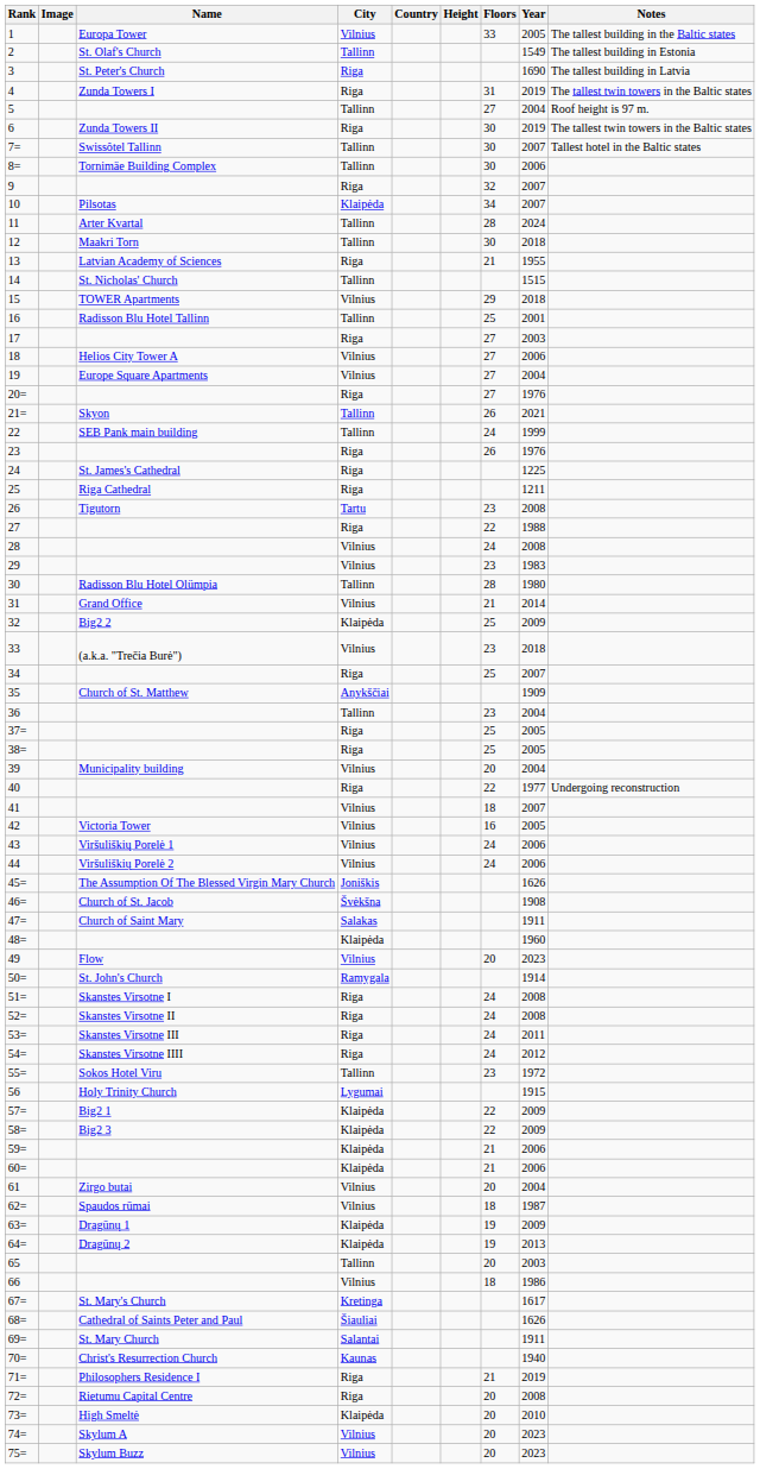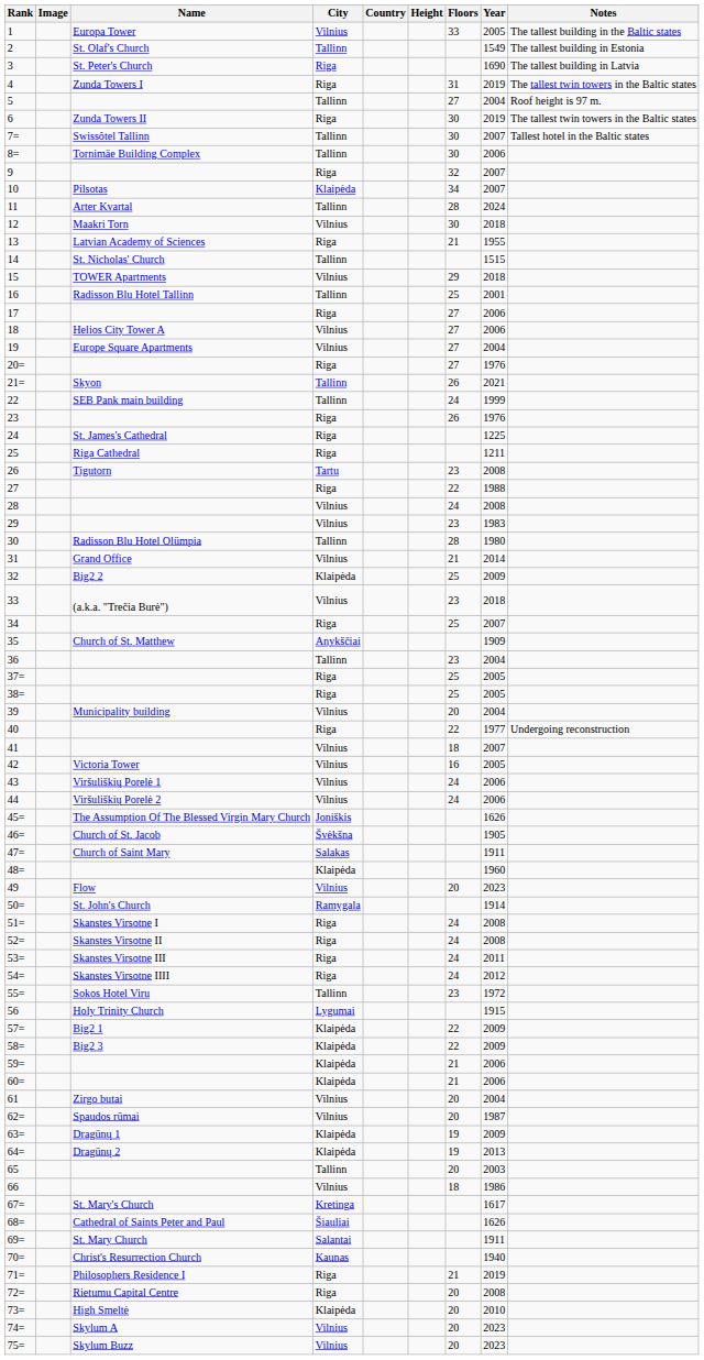 <table class="wikitable sortable">
 <tr>
 <th>Rank</th>
 <th class="unsortable">Image</th>
 <th>Name</th>
 <th>City</th>
 <th>Country</th>
 <th>Height</th>
 <th>Floors</th>
 <th>Year</th>
 <th class="unsortable">Notes</th>
 </tr>
 <tr>
 <td>1</td>
 <td></td>
 <td><a href='#'>Europa Tower</a></td>
 <td><a href='#'>Vilnius</a></td>
 <td></td>
 <td></td>
 <td>33</td>
 <td>2005</td>
 <td>The tallest building in the <a href='#'>Baltic states</a></td>
 </tr>
 <tr>
 <td>2</td>
 <td></td>
 <td><a href='#'>St. Olaf's Church</a></td>
 <td><a href='#'>Tallinn</a></td>
 <td></td>
 <td></td>
 <td></td>
 <td>1549</td>
 <td>The tallest building in Estonia</td>
 </tr>
 <tr>
 <td>3</td>
 <td></td>
 <td><a href='#'>St. Peter's Church</a></td>
 <td><a href='#'>Riga</a></td>
 <td></td>
 <td></td>
 <td></td>
 <td>1690</td>
 <td>The tallest building in Latvia</td>
 </tr>
 <tr>
 <td>4</td>
 <td></td>
 <td><a href='#'>Zunda Towers I</a></td>
 <td>Riga</td>
 <td></td>
 <td></td>
 <td>31</td>
 <td>2019</td>
 <td>The <a href='#'>tallest twin towers</a> in the Baltic states</td>
 </tr>
 <tr>
 <td>5</td>
 <td></td>
 <td></td>
 <td>Tallinn</td>
 <td></td>
 <td></td>
 <td>27</td>
 <td>2004</td>
 <td>Roof height is 97 m.</td>
 </tr>
 <tr>
 <td>6</td>
 <td></td>
 <td><a href='#'>Zunda Towers II</a></td>
 <td>Riga</td>
 <td></td>
 <td></td>
 <td>30</td>
 <td>2019</td>
 <td>The tallest twin towers in the Baltic states</td>
 </tr>
 <tr>
 <td>7=</td>
 <td></td>
 <td><a href='#'>Swissôtel Tallinn</a></td>
 <td>Tallinn</td>
 <td></td>
 <td></td>
 <td>30</td>
 <td>2007</td>
 <td>Tallest hotel in the Baltic states</td>
 </tr>
 <tr>
 <td>8=</td>
 <td></td>
 <td><a href='#'>Tornimäe Building Complex</a></td>
 <td>Tallinn</td>
 <td></td>
 <td></td>
 <td>30</td>
 <td>2006</td>
 <td> </td>
 </tr>
 <tr>
 <td>9</td>
 <td></td>
 <td></td>
 <td>Riga</td>
 <td></td>
 <td></td>
 <td>32</td>
 <td>2007</td>
 <td></td>
 </tr>
 <tr>
 <td>10</td>
 <td></td>
 <td><a href='#'>Pilsotas</a></td>
 <td><a href='#'>Klaipėda</a></td>
 <td></td>
 <td></td>
 <td>34</td>
 <td>2007</td>
 <td></td>
 </tr>
 <tr>
 <td>11</td>
 <td></td>
 <td><a href='#'>Arter Kvartal</a></td>
 <td>Tallinn</td>
 <td></td>
 <td></td>
 <td>28</td>
 <td>2024</td>
 <td></td>
 </tr>
 <tr>
 <td>12</td>
 <td></td>
 <td><a href='#'>Maakri Torn</a></td>
-<td>Tallinn</td>
+<td>Vilnius</td>
 <td></td>
 <td></td>
 <td>30</td>
 <td>2018</td>
 <td></td>
 </tr>
 <tr>
 <td>13</td>
 <td></td>
 <td><a href='#'>Latvian Academy of Sciences</a></td>
 <td>Riga</td>
 <td></td>
 <td></td>
 <td>21</td>
 <td>1955</td>
 <td></td>
 </tr>
 <tr>
 <td>14</td>
 <td></td>
 <td><a href='#'>St. Nicholas' Church</a></td>
 <td>Tallinn</td>
 <td></td>
 <td></td>
 <td></td>
 <td>1515</td>
 <td></td>
 </tr>
 <tr>
 <td>15</td>
 <td></td>
 <td><a href='#'>TOWER Apartments</a></td>
 <td>Vilnius</td>
 <td></td>
 <td></td>
 <td>29</td>
 <td>2018</td>
 <td></td>
 </tr>
 <tr>
 <td>16</td>
 <td></td>
 <td><a href='#'>Radisson Blu Hotel Tallinn</a></td>
 <td>Tallinn</td>
 <td></td>
 <td></td>
 <td>25</td>
 <td>2001</td>
 <td></td>
 </tr>
 <tr>
 <td>17</td>
 <td></td>
 <td></td>
 <td>Riga</td>
 <td></td>
 <td></td>
 <td>27</td>
-<td>2003</td>
+<td>2006</td>
 <td></td>
 </tr>
 <tr>
 <td>18</td>
 <td></td>
 <td><a href='#'>Helios City Tower A</a></td>
 <td>Vilnius</td>
 <td></td>
 <td></td>
 <td>27</td>
 <td>2006</td>
 <td></td>
 </tr>
 <tr>
 <td>19</td>
 <td></td>
 <td><a href='#'>Europe Square Apartments</a></td>
 <td>Vilnius</td>
 <td></td>
 <td></td>
 <td>27</td>
 <td>2004</td>
 <td></td>
 </tr>
 <tr>
 <td>20=</td>
 <td></td>
 <td></td>
 <td>Riga</td>
 <td></td>
 <td></td>
 <td>27</td>
 <td>1976</td>
 <td></td>
 </tr>
 <tr>
 <td>21=</td>
 <td></td>
 <td><a href='#'>Skyon</a></td>
 <td><a href='#'>Tallinn</a></td>
 <td></td>
 <td></td>
 <td>26</td>
 <td>2021</td>
 <td></td>
 </tr>
 <tr>
 <td>22</td>
 <td></td>
 <td><a href='#'>SEB Pank main building</a></td>
 <td>Tallinn</td>
 <td></td>
 <td></td>
 <td>24</td>
 <td>1999</td>
 <td></td>
 </tr>
 <tr>
 <td>23</td>
 <td></td>
 <td></td>
 <td>Riga</td>
 <td></td>
 <td></td>
 <td>26</td>
 <td>1976</td>
 <td></td>
 </tr>
 <tr>
 <td>24</td>
 <td></td>
 <td><a href='#'>St. James's Cathedral</a></td>
 <td>Riga</td>
 <td></td>
 <td></td>
 <td></td>
 <td>1225</td>
 <td></td>
 </tr>
 <tr>
 <td>25</td>
 <td></td>
 <td><a href='#'>Riga Cathedral</a></td>
 <td>Riga</td>
 <td></td>
 <td></td>
 <td></td>
 <td>1211</td>
 <td></td>
 </tr>
 <tr>
 <td>26</td>
 <td></td>
 <td><a href='#'>Tigutorn</a></td>
 <td><a href='#'>Tartu</a></td>
 <td></td>
 <td></td>
 <td>23</td>
 <td>2008</td>
 <td></td>
 </tr>
 <tr>
 <td>27</td>
 <td></td>
 <td></td>
 <td>Riga</td>
 <td></td>
 <td></td>
 <td>22</td>
 <td>1988</td>
 <td></td>
 </tr>
 <tr>
 <td>28</td>
 <td></td>
 <td></td>
 <td>Vilnius</td>
 <td></td>
 <td></td>
 <td>24</td>
 <td>2008</td>
 <td></td>
 </tr>
 <tr>
 <td>29</td>
 <td></td>
 <td></td>
 <td>Vilnius</td>
 <td></td>
 <td></td>
 <td>23</td>
 <td>1983</td>
 <td></td>
 </tr>
 <tr>
 <td>30</td>
 <td></td>
 <td><a href='#'>Radisson Blu Hotel Olümpia</a></td>
 <td>Tallinn</td>
 <td></td>
 <td></td>
 <td>28</td>
 <td>1980</td>
 <td></td>
 </tr>
 <tr>
 <td>31</td>
 <td></td>
 <td><a href='#'>Grand Office</a></td>
 <td>Vilnius</td>
 <td></td>
 <td></td>
 <td>21</td>
 <td>2014</td>
 <td></td>
 </tr>
 <tr>
 <td>32</td>
 <td></td>
 <td><a href='#'>Big2 2</a></td>
 <td>Klaipėda</td>
 <td></td>
 <td></td>
 <td>25</td>
 <td>2009</td>
 <td></td>
 </tr>
 <tr>
 <td>33</td>
 <td></td>
 <td><br>(a.k.a. "Trečia Burė")</td>
 <td>Vilnius</td>
 <td></td>
 <td></td>
 <td>23</td>
 <td>2018</td>
 <td></td>
 </tr>
 <tr>
 <td>34</td>
 <td></td>
 <td></td>
 <td>Riga</td>
 <td></td>
 <td></td>
 <td>25</td>
 <td>2007</td>
 <td></td>
 </tr>
 <tr>
 <td>35</td>
 <td></td>
 <td><a href='#'>Church of St. Matthew</a></td>
 <td><a href='#'>Anykščiai</a></td>
 <td></td>
 <td></td>
 <td></td>
 <td>1909</td>
 <td></td>
 </tr>
 <tr>
 <td>36</td>
 <td></td>
 <td></td>
 <td>Tallinn</td>
 <td></td>
 <td></td>
 <td>23</td>
 <td>2004</td>
 <td></td>
 </tr>
 <tr>
 <td>37=</td>
 <td></td>
 <td></td>
 <td>Riga</td>
 <td></td>
 <td></td>
 <td>25</td>
 <td>2005</td>
 <td></td>
 </tr>
 <tr>
 <td>38=</td>
 <td></td>
 <td></td>
 <td>Riga</td>
 <td></td>
 <td></td>
 <td>25</td>
 <td>2005</td>
 <td></td>
 </tr>
 <tr>
 <td>39</td>
 <td></td>
 <td><a href='#'>Municipality building</a></td>
 <td>Vilnius</td>
 <td></td>
 <td></td>
 <td>20</td>
 <td>2004</td>
 <td></td>
 </tr>
 <tr>
 <td>40</td>
 <td></td>
 <td></td>
 <td>Riga</td>
 <td></td>
 <td></td>
 <td>22</td>
 <td>1977</td>
 <td>Undergoing reconstruction</td>
 </tr>
 <tr>
 <td>41</td>
 <td></td>
 <td></td>
 <td>Vilnius</td>
 <td></td>
 <td></td>
 <td>18</td>
 <td>2007</td>
 <td></td>
 </tr>
 <tr>
 <td>42</td>
 <td></td>
 <td><a href='#'>Victoria Tower</a></td>
 <td>Vilnius</td>
 <td></td>
 <td></td>
 <td>16</td>
 <td>2005</td>
 <td></td>
 </tr>
 <tr>
 <td>43</td>
 <td></td>
 <td><a href='#'>Viršuliškių Porelė 1</a></td>
 <td>Vilnius</td>
 <td></td>
 <td></td>
 <td>24</td>
 <td>2006</td>
 <td></td>
 </tr>
 <tr>
 <td>44</td>
 <td></td>
 <td><a href='#'>Viršuliškių Porelė 2</a></td>
 <td>Vilnius</td>
 <td></td>
 <td></td>
 <td>24</td>
 <td>2006</td>
 <td></td>
 </tr>
 <tr>
 <td>45=</td>
 <td></td>
 <td><a href='#'>The Assumption Of The Blessed Virgin Mary Church</a></td>
 <td><a href='#'>Joniškis</a></td>
 <td></td>
 <td></td>
 <td></td>
 <td>1626</td>
 <td></td>
 </tr>
 <tr>
 <td>46=</td>
 <td></td>
 <td><a href='#'>Church of St. Jacob</a></td>
 <td><a href='#'>Švėkšna</a></td>
 <td></td>
 <td></td>
 <td></td>
-<td>1908</td>
+<td>1905</td>
 <td></td>
 </tr>
 <tr>
 <td>47=</td>
 <td></td>
 <td><a href='#'>Church of Saint Mary</a></td>
 <td><a href='#'>Salakas</a></td>
 <td></td>
 <td></td>
 <td></td>
 <td>1911</td>
 <td></td>
 </tr>
 <tr>
 <td>48=</td>
 <td></td>
 <td></td>
 <td>Klaipėda</td>
 <td></td>
 <td></td>
 <td></td>
 <td>1960</td>
 <td></td>
 </tr>
 <tr>
 <td>49</td>
 <td></td>
 <td><a href='#'>Flow</a></td>
 <td><a href='#'>Vilnius</a></td>
 <td></td>
 <td></td>
 <td>20</td>
 <td>2023</td>
 <td></td>
 </tr>
 <tr>
 <td>50=</td>
 <td></td>
 <td><a href='#'>St. John's Church</a></td>
 <td><a href='#'>Ramygala</a></td>
 <td></td>
 <td></td>
 <td></td>
 <td>1914</td>
 <td></td>
 </tr>
 <tr>
 <td>51=</td>
 <td></td>
 <td><a href='#'>Skanstes Virsotne</a> I</td>
 <td>Riga</td>
 <td></td>
 <td></td>
 <td>24</td>
 <td>2008</td>
 <td></td>
 </tr>
 <tr>
 <td>52=</td>
 <td></td>
 <td><a href='#'>Skanstes Virsotne</a> II</td>
 <td>Riga</td>
 <td></td>
 <td></td>
 <td>24</td>
 <td>2008</td>
 <td></td>
 </tr>
 <tr>
 <td>53=</td>
 <td></td>
 <td><a href='#'>Skanstes Virsotne</a> III</td>
 <td>Riga</td>
 <td></td>
 <td></td>
 <td>24</td>
 <td>2011</td>
 <td></td>
 </tr>
 <tr>
 <td>54=</td>
 <td></td>
 <td><a href='#'>Skanstes Virsotne</a> IIII</td>
 <td>Riga</td>
 <td></td>
 <td></td>
 <td>24</td>
 <td>2012</td>
 <td></td>
 </tr>
 <tr>
 <td>55=</td>
 <td></td>
 <td><a href='#'>Sokos Hotel Viru</a></td>
 <td>Tallinn</td>
 <td></td>
 <td></td>
 <td>23</td>
 <td>1972</td>
 <td></td>
 </tr>
 <tr>
 <td>56</td>
 <td></td>
 <td><a href='#'>Holy Trinity Church</a></td>
 <td><a href='#'>Lygumai</a></td>
 <td></td>
 <td></td>
 <td></td>
 <td>1915</td>
 <td></td>
 </tr>
 <tr>
 <td>57=</td>
 <td></td>
 <td><a href='#'>Big2 1</a></td>
 <td>Klaipėda</td>
 <td></td>
 <td></td>
 <td>22</td>
 <td>2009</td>
 <td></td>
 </tr>
 <tr>
 <td>58=</td>
 <td></td>
 <td><a href='#'>Big2 3</a></td>
 <td>Klaipėda</td>
 <td></td>
 <td></td>
 <td>22</td>
 <td>2009</td>
 <td></td>
 </tr>
 <tr>
 <td>59=</td>
 <td></td>
 <td></td>
 <td>Klaipėda</td>
 <td></td>
 <td></td>
 <td>21</td>
 <td>2006</td>
 <td></td>
 </tr>
 <tr>
 <td>60=</td>
 <td></td>
 <td></td>
 <td>Klaipėda</td>
 <td></td>
 <td></td>
 <td>21</td>
 <td>2006</td>
 <td></td>
 </tr>
 <tr>
 <td>61</td>
 <td></td>
 <td><a href='#'>Zirgo butai</a></td>
 <td>Vilnius</td>
 <td></td>
 <td></td>
 <td>20</td>
 <td>2004</td>
 <td></td>
 </tr>
 <tr>
 <td>62=</td>
 <td></td>
 <td><a href='#'>Spaudos rūmai</a></td>
 <td>Vilnius</td>
 <td></td>
 <td></td>
-<td>18</td>
+<td>20</td>
 <td>1987</td>
 <td></td>
 </tr>
 <tr>
 <td>63=</td>
 <td></td>
 <td><a href='#'>Dragūnų 1</a></td>
 <td>Klaipėda</td>
 <td></td>
 <td></td>
 <td>19</td>
 <td>2009</td>
 <td></td>
 </tr>
 <tr>
 <td>64=</td>
 <td></td>
 <td><a href='#'>Dragūnų 2</a></td>
 <td>Klaipėda</td>
 <td></td>
 <td></td>
 <td>19</td>
 <td>2013</td>
 <td></td>
 </tr>
 <tr>
 <td>65</td>
 <td></td>
 <td></td>
 <td>Tallinn</td>
 <td></td>
 <td></td>
 <td>20</td>
 <td>2003</td>
 <td></td>
 </tr>
 <tr>
 <td>66</td>
 <td></td>
 <td></td>
 <td>Vilnius</td>
 <td></td>
 <td></td>
 <td>18</td>
 <td>1986</td>
 <td></td>
 </tr>
 <tr>
 <td>67=</td>
 <td></td>
 <td><a href='#'>St. Mary's Church</a></td>
 <td><a href='#'>Kretinga</a></td>
 <td></td>
 <td></td>
 <td></td>
 <td>1617</td>
 <td></td>
 </tr>
 <tr>
 <td>68=</td>
 <td></td>
 <td><a href='#'>Cathedral of Saints Peter and Paul</a></td>
 <td><a href='#'>Šiauliai</a></td>
 <td></td>
 <td></td>
 <td></td>
 <td>1626</td>
 <td></td>
 </tr>
 <tr>
 <td>69=</td>
 <td></td>
 <td><a href='#'>St. Mary Church</a></td>
 <td><a href='#'>Salantai</a></td>
 <td></td>
 <td></td>
 <td></td>
 <td>1911</td>
 <td></td>
 </tr>
 <tr>
 <td>70=</td>
 <td></td>
 <td><a href='#'>Christ's Resurrection Church</a></td>
 <td><a href='#'>Kaunas</a></td>
 <td></td>
 <td></td>
 <td></td>
 <td>1940</td>
 <td></td>
 </tr>
 <tr>
 <td>71=</td>
 <td></td>
 <td><a href='#'>Philosophers Residence I</a></td>
 <td>Riga</td>
 <td></td>
 <td></td>
 <td>21</td>
 <td>2019</td>
 <td></td>
 </tr>
 <tr>
 <td>72=</td>
 <td></td>
 <td><a href='#'>Rietumu Capital Centre</a></td>
 <td>Riga</td>
 <td></td>
 <td></td>
 <td>20</td>
 <td>2008</td>
 <td></td>
 </tr>
 <tr>
 <td>73=</td>
 <td></td>
 <td><a href='#'>High Smeltė</a></td>
 <td>Klaipėda</td>
 <td></td>
 <td></td>
 <td>20</td>
 <td>2010</td>
 <td></td>
 </tr>
 <tr>
 <td>74=</td>
 <td></td>
 <td><a href='#'>Skylum A</a></td>
 <td><a href='#'>Vilnius</a></td>
 <td></td>
 <td></td>
 <td>20</td>
 <td>2023</td>
 <td></td>
 </tr>
 <tr>
 <td>75=</td>
 <td></td>
 <td><a href='#'>Skylum Buzz</a></td>
 <td><a href='#'>Vilnius</a></td>
 <td></td>
 <td></td>
 <td>20</td>
 <td>2023</td>
 <td></td>
 </tr>
 </table>
